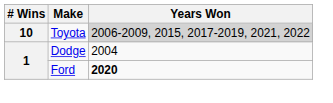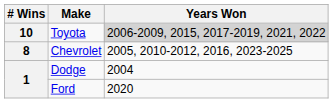 <table class="wikitable" style="font-size: 95%;">
 <tr>
 <th># Wins</th>
 <th>Make</th>
 <th>Years Won</th>
 </tr>
 <tr>
 <th>10</th>
 <td> <a href='#'>Toyota</a></td>
 <td style="background: lightgrey;">2006-2009, 2015, 2017-2019, 2021, 2022</td>
 </tr>
 <tr>
+<th>8</th>
+<td> <a href='#'>Chevrolet</a></td>
+<td>2005, 2010-2012, 2016, 2023-2025</td>
+</tr>
+<tr>
 <th rowspan="2">1</th>
 <td> <a href='#'>Dodge</a></td>
 <td>2004</td>
 </tr>
 <tr>
 <td> <a href='#'>Ford</a></td>
-<td><strong>2020</strong></td>
+<td>2020</td>
 </tr>
 </table>
